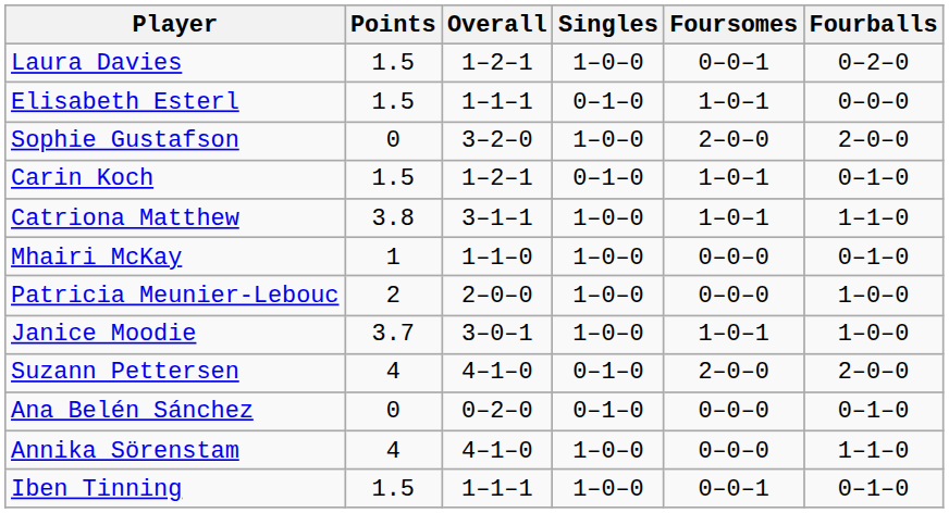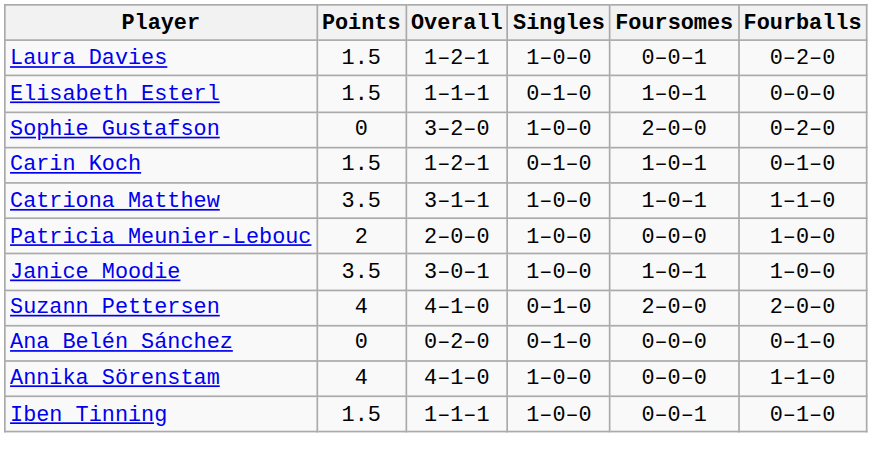 <table class="wikitable sortable" style="text-align:center">
 <tr>
 <th>Player</th>
 <th>Points</th>
 <th>Overall</th>
 <th>Singles</th>
 <th>Foursomes</th>
 <th>Fourballs</th>
 </tr>
 <tr>
 <td align=left><a href='#'>Laura Davies</a></td>
 <td>1.5</td>
 <td>1–2–1</td>
 <td>1–0–0</td>
 <td>0–0–1</td>
 <td>0–2–0</td>
 </tr>
 <tr>
 <td align=left><a href='#'>Elisabeth Esterl</a></td>
 <td>1.5</td>
 <td>1–1–1</td>
 <td>0–1–0</td>
 <td>1–0–1</td>
 <td>0–0–0</td>
 </tr>
 <tr>
 <td align=left><a href='#'>Sophie Gustafson</a></td>
 <td>0</td>
 <td>3–2–0</td>
 <td>1–0–0</td>
 <td>2–0–0</td>
-<td>2–0–0</td>
+<td>0–2–0</td>
 </tr>
 <tr>
 <td align=left><a href='#'>Carin Koch</a></td>
 <td>1.5</td>
 <td>1–2–1</td>
 <td>0–1–0</td>
 <td>1–0–1</td>
 <td>0–1–0</td>
 </tr>
 <tr>
 <td align=left><a href='#'>Catriona Matthew</a></td>
-<td>3.8</td>
+<td>3.5</td>
 <td>3–1–1</td>
 <td>1–0–0</td>
 <td>1–0–1</td>
 <td>1–1–0</td>
-</tr>
-<tr>
-<td align=left><a href='#'>Mhairi McKay</a></td>
-<td>1</td>
-<td>1–1–0</td>
-<td>1–0–0</td>
-<td>0–0–0</td>
-<td>0–1–0</td>
 </tr>
 <tr>
 <td align=left><a href='#'>Patricia Meunier-Lebouc</a></td>
 <td>2</td>
 <td>2–0–0</td>
 <td>1–0–0</td>
 <td>0–0–0</td>
 <td>1–0–0</td>
 </tr>
 <tr>
 <td align=left><a href='#'>Janice Moodie</a></td>
-<td>3.7</td>
+<td>3.5</td>
 <td>3–0–1</td>
 <td>1–0–0</td>
 <td>1–0–1</td>
 <td>1–0–0</td>
 </tr>
 <tr>
 <td align=left><a href='#'>Suzann Pettersen</a></td>
 <td>4</td>
 <td>4–1–0</td>
 <td>0–1–0</td>
 <td>2–0–0</td>
 <td>2–0–0</td>
 </tr>
 <tr>
 <td align=left><a href='#'>Ana Belén Sánchez</a></td>
 <td>0</td>
 <td>0–2–0</td>
 <td>0–1–0</td>
 <td>0–0–0</td>
 <td>0–1–0</td>
 </tr>
 <tr>
 <td align=left><a href='#'>Annika Sörenstam</a></td>
 <td>4</td>
 <td>4–1–0</td>
 <td>1–0–0</td>
 <td>0–0–0</td>
 <td>1–1–0</td>
 </tr>
 <tr>
 <td align=left><a href='#'>Iben Tinning</a></td>
 <td>1.5</td>
 <td>1–1–1</td>
 <td>1–0–0</td>
 <td>0–0–1</td>
 <td>0–1–0</td>
 </tr>
 </table>
